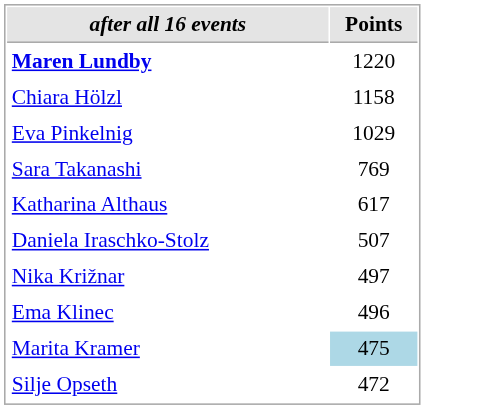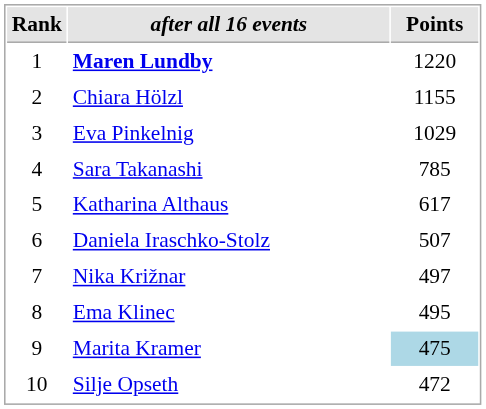 <table cellspacing="1" cellpadding="3" style="border:1px solid #AAAAAA;font-size:86%">
 <tr style="background-color: #E4E4E4;">
+<th style="border-bottom:1px solid #AAAAAA; width: 10px;">Rank</th>
 <th style="border-bottom:1px solid #AAAAAA; width: 200px;"><em>after all 16 events</em></th>
 <th style="border-bottom:1px solid #AAAAAA; width: 50px;">Points</th>
 </tr>
 <tr>
+<td align=center>1</td>
 <td> <strong><a href='#'>Maren Lundby</a></strong></td>
 <td align=center>1220</td>
 </tr>
 <tr>
+<td align=center>2</td>
 <td> <a href='#'>Chiara Hölzl</a></td>
-<td align=center>1158</td>
+<td align=center>1155</td>
 </tr>
 <tr>
+<td align=center>3</td>
 <td> <a href='#'>Eva Pinkelnig</a></td>
 <td align=center>1029</td>
 </tr>
 <tr>
+<td align=center>4</td>
 <td> <a href='#'>Sara Takanashi</a></td>
-<td align=center>769</td>
+<td align=center>785</td>
 </tr>
 <tr>
+<td align=center>5</td>
 <td> <a href='#'>Katharina Althaus</a></td>
 <td align=center>617</td>
 </tr>
 <tr>
+<td align=center>6</td>
 <td> <a href='#'>Daniela Iraschko-Stolz</a></td>
 <td align=center>507</td>
 </tr>
 <tr>
+<td align=center>7</td>
 <td> <a href='#'>Nika Križnar</a></td>
 <td align=center>497</td>
 </tr>
 <tr>
+<td align=center>8</td>
 <td> <a href='#'>Ema Klinec</a></td>
-<td align=center>496</td>
+<td align=center>495</td>
 </tr>
 <tr>
+<td align=center>9</td>
 <td> <a href='#'>Marita Kramer</a></td>
 <td align=center style="background: lightblue;">475</td>
 </tr>
 <tr>
+<td align=center>10</td>
 <td> <a href='#'>Silje Opseth</a></td>
 <td align=center>472</td>
 </tr>
 </table>
